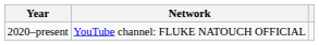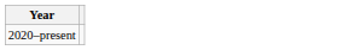 <table class="wikitable">
 <tr>
 <th>Year</th>
-<th>Network</th>
 <th></th>
 </tr>
 <tr>
 <td>2020–present</td>
-<td><a href='#'>YouTube</a> channel: FLUKE NATOUCH OFFICIAL</td>
 <td style="text-align: center;"></td>
 </tr>
 </table>
